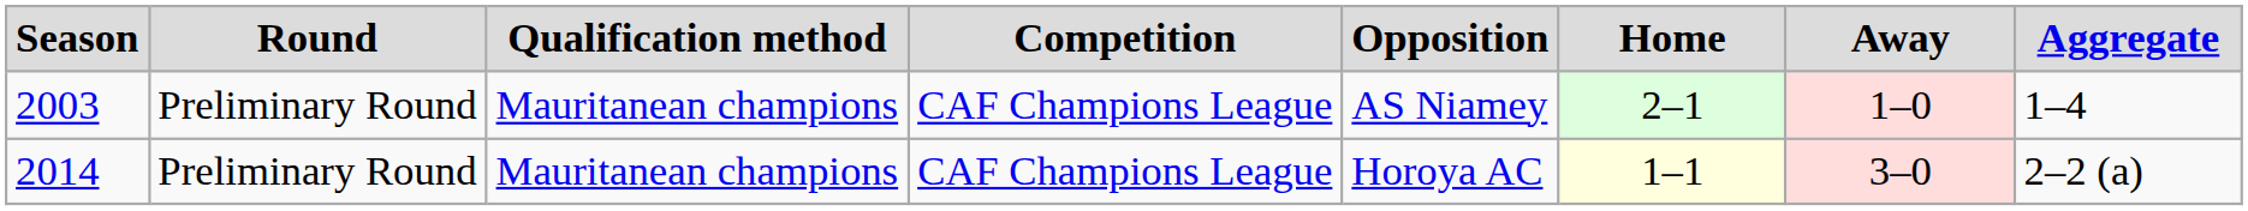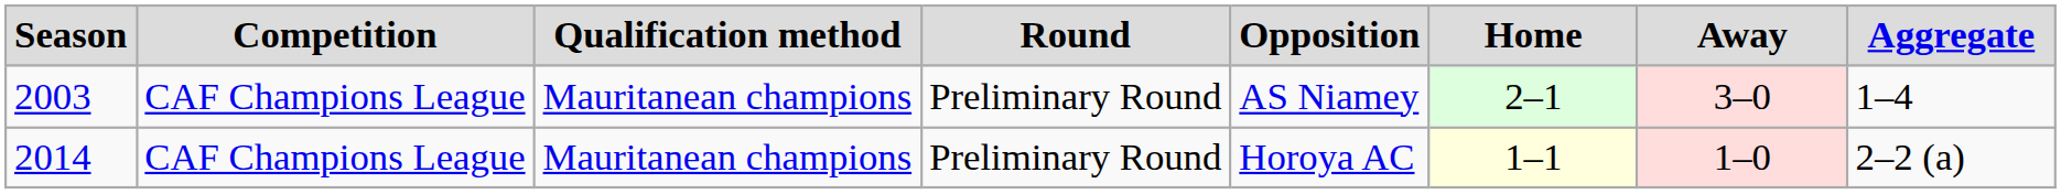 <table class="sortable plainrowheaders wikitable">
 <tr>
 <th style="background:#DCDCDC">Season</th>
+<th style="background:#DCDCDC">Competition</th>
+<th style="background:#DCDCDC">Qualification method</th>
 <th style="background:#DCDCDC">Round</th>
-<th style="background:#DCDCDC">Qualification method</th>
-<th style="background:#DCDCDC">Competition</th>
 <th style="background:#DCDCDC">Opposition</th>
 <th width="80" style="background:#DCDCDC">Home</th>
 <th width="80" style="background:#DCDCDC">Away</th>
 <th width="80" style="background:#DCDCDC"><a href='#'>Aggregate</a></th>
 </tr>
 <tr>
 <td><a href='#'>2003</a></td>
+<td><a href='#'>CAF Champions League</a></td>
+<td><a href='#'>Mauritanean champions</a></td>
 <td align=left>Preliminary Round</td>
-<td><a href='#'>Mauritanean champions</a></td>
-<td><a href='#'>CAF Champions League</a></td>
 <td align=left> <a href='#'>AS Niamey</a></td>
 <td style="background:#dfd; text-align:center">2–1</td>
-<td style="background:#fdd; text-align:center">1–0</td>
+<td style="background:#fdd; text-align:center">3–0</td>
 <td>1–4</td>
 </tr>
 <tr>
 <td><a href='#'>2014</a></td>
+<td><a href='#'>CAF Champions League</a></td>
+<td><a href='#'>Mauritanean champions</a></td>
 <td align=left>Preliminary Round</td>
-<td><a href='#'>Mauritanean champions</a></td>
-<td><a href='#'>CAF Champions League</a></td>
 <td align=left> <a href='#'>Horoya AC</a></td>
 <td style="background:#ffd; text-align:center">1–1</td>
-<td style="background:#fdd; text-align:center">3–0</td>
+<td style="background:#fdd; text-align:center">1–0</td>
 <td>2–2 (a)</td>
 </tr>
 </table>
